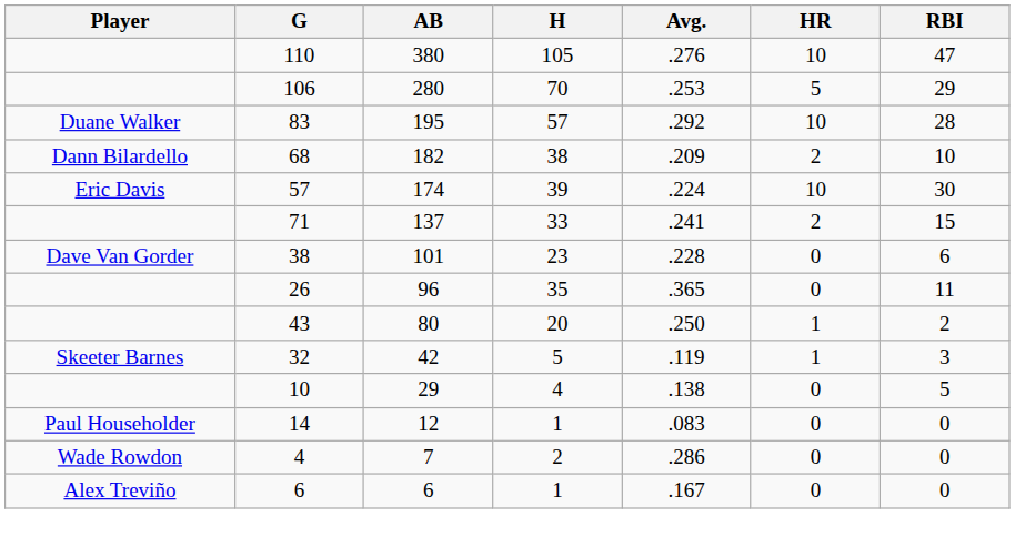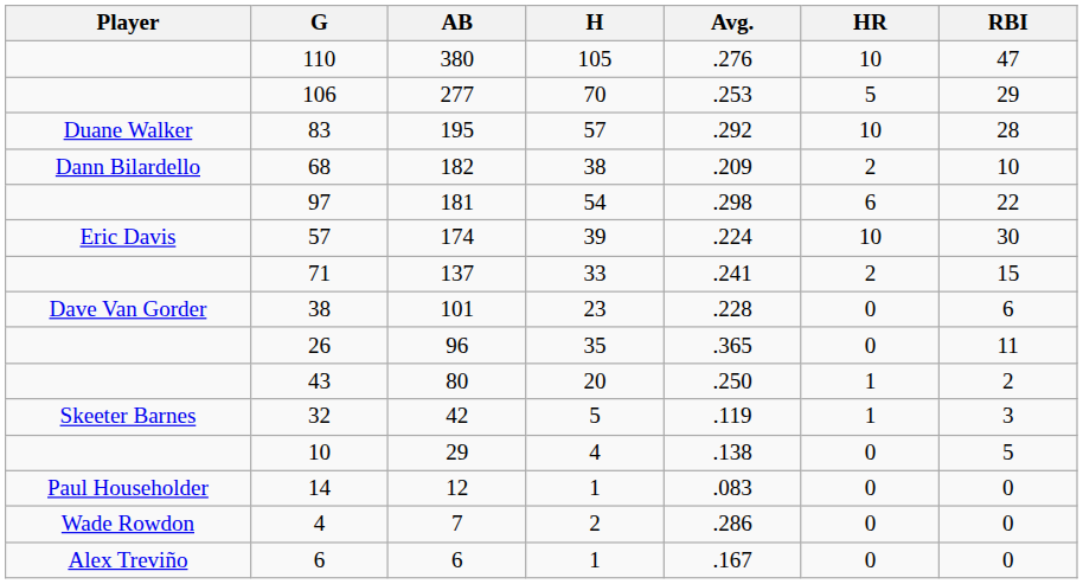 <table class="wikitable sortable">
 <tr>
 <th bgcolor="#DDDDFF" width="16%">Player</th>
 <th bgcolor="#DDDDFF" width="9%">G</th>
 <th bgcolor="#DDDDFF" width="9%">AB</th>
 <th bgcolor="#DDDDFF" width="9%">H</th>
 <th bgcolor="#DDDDFF" width="9%">Avg.</th>
 <th bgcolor="#DDDDFF" width="9%">HR</th>
 <th bgcolor="#DDDDFF" width="9%">RBI</th>
 </tr>
 <tr align="center">
 <td></td>
 <td>110</td>
 <td>380</td>
 <td>105</td>
 <td>.276</td>
 <td>10</td>
 <td>47</td>
 </tr>
 <tr align="center">
 <td></td>
 <td>106</td>
-<td>280</td>
+<td>277</td>
 <td>70</td>
 <td>.253</td>
 <td>5</td>
 <td>29</td>
 </tr>
 <tr align="center">
 <td><a href='#'>Duane Walker</a></td>
 <td>83</td>
 <td>195</td>
 <td>57</td>
 <td>.292</td>
 <td>10</td>
 <td>28</td>
 </tr>
 <tr align=center>
 <td><a href='#'>Dann Bilardello</a></td>
 <td>68</td>
 <td>182</td>
 <td>38</td>
 <td>.209</td>
 <td>2</td>
 <td>10</td>
+</tr>
+<tr align=center>
+<td></td>
+<td>97</td>
+<td>181</td>
+<td>54</td>
+<td>.298</td>
+<td>6</td>
+<td>22</td>
 </tr>
 <tr align="center">
 <td><a href='#'>Eric Davis</a></td>
 <td>57</td>
 <td>174</td>
 <td>39</td>
 <td>.224</td>
 <td>10</td>
 <td>30</td>
 </tr>
 <tr align=center>
 <td></td>
 <td>71</td>
 <td>137</td>
 <td>33</td>
 <td>.241</td>
 <td>2</td>
 <td>15</td>
 </tr>
 <tr align="center">
 <td><a href='#'>Dave Van Gorder</a></td>
 <td>38</td>
 <td>101</td>
 <td>23</td>
 <td>.228</td>
 <td>0</td>
 <td>6</td>
 </tr>
 <tr align=center>
 <td></td>
 <td>26</td>
 <td>96</td>
 <td>35</td>
 <td>.365</td>
 <td>0</td>
 <td>11</td>
 </tr>
 <tr align="center">
 <td></td>
 <td>43</td>
 <td>80</td>
 <td>20</td>
 <td>.250</td>
 <td>1</td>
 <td>2</td>
 </tr>
 <tr align="center">
 <td><a href='#'>Skeeter Barnes</a></td>
 <td>32</td>
 <td>42</td>
 <td>5</td>
 <td>.119</td>
 <td>1</td>
 <td>3</td>
 </tr>
 <tr align=center>
 <td></td>
 <td>10</td>
 <td>29</td>
 <td>4</td>
 <td>.138</td>
 <td>0</td>
 <td>5</td>
 </tr>
 <tr align="center">
 <td><a href='#'>Paul Householder</a></td>
 <td>14</td>
 <td>12</td>
 <td>1</td>
 <td>.083</td>
 <td>0</td>
 <td>0</td>
 </tr>
 <tr align=center>
 <td><a href='#'>Wade Rowdon</a></td>
 <td>4</td>
 <td>7</td>
 <td>2</td>
 <td>.286</td>
 <td>0</td>
 <td>0</td>
 </tr>
 <tr align=center>
 <td><a href='#'>Alex Treviño</a></td>
 <td>6</td>
 <td>6</td>
 <td>1</td>
 <td>.167</td>
 <td>0</td>
 <td>0</td>
 </tr>
 </table>
